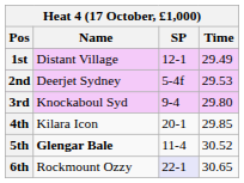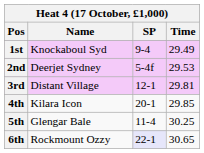 <table class="wikitable">
 <tr>
 <th colspan="6">Heat 4 (17 October, £1,000)</th>
 </tr>
 <tr>
 <th width=20>Pos</th>
 <th width=140>Name</th>
 <th width=40>SP</th>
 <th width=40>Time</th>
 </tr>
 <tr style="background: #f4caf9;">
 <th>1st</th>
-<td>Distant Village</td>
-<td>12-1</td>
+<td>Knockaboul Syd</td>
+<td>9-4</td>
 <td>29.49</td>
 </tr>
 <tr style="background: #f4caf9;">
 <th>2nd</th>
 <td>Deerjet Sydney</td>
 <td>5-4f</td>
 <td>29.53</td>
 </tr>
 <tr style="background: #f4caf9;">
 <th>3rd</th>
-<td>Knockaboul Syd</td>
-<td>9-4</td>
-<td>29.80</td>
+<td>Distant Village</td>
+<td>12-1</td>
+<td>29.81</td>
 </tr>
 <tr>
 <th>4th</th>
 <td>Kilara Icon</td>
 <td>20-1</td>
 <td>29.85</td>
 </tr>
 <tr>
 <th>5th</th>
-<td><strong>Glengar Bale</strong></td>
+<td>Glengar Bale</td>
 <td>11-4</td>
-<td>30.52</td>
+<td>30.25</td>
 </tr>
 <tr>
 <th>6th</th>
 <td>Rockmount Ozzy</td>
 <td style="background: lavender;">22-1</td>
 <td>30.65</td>
 </tr>
 </table>
